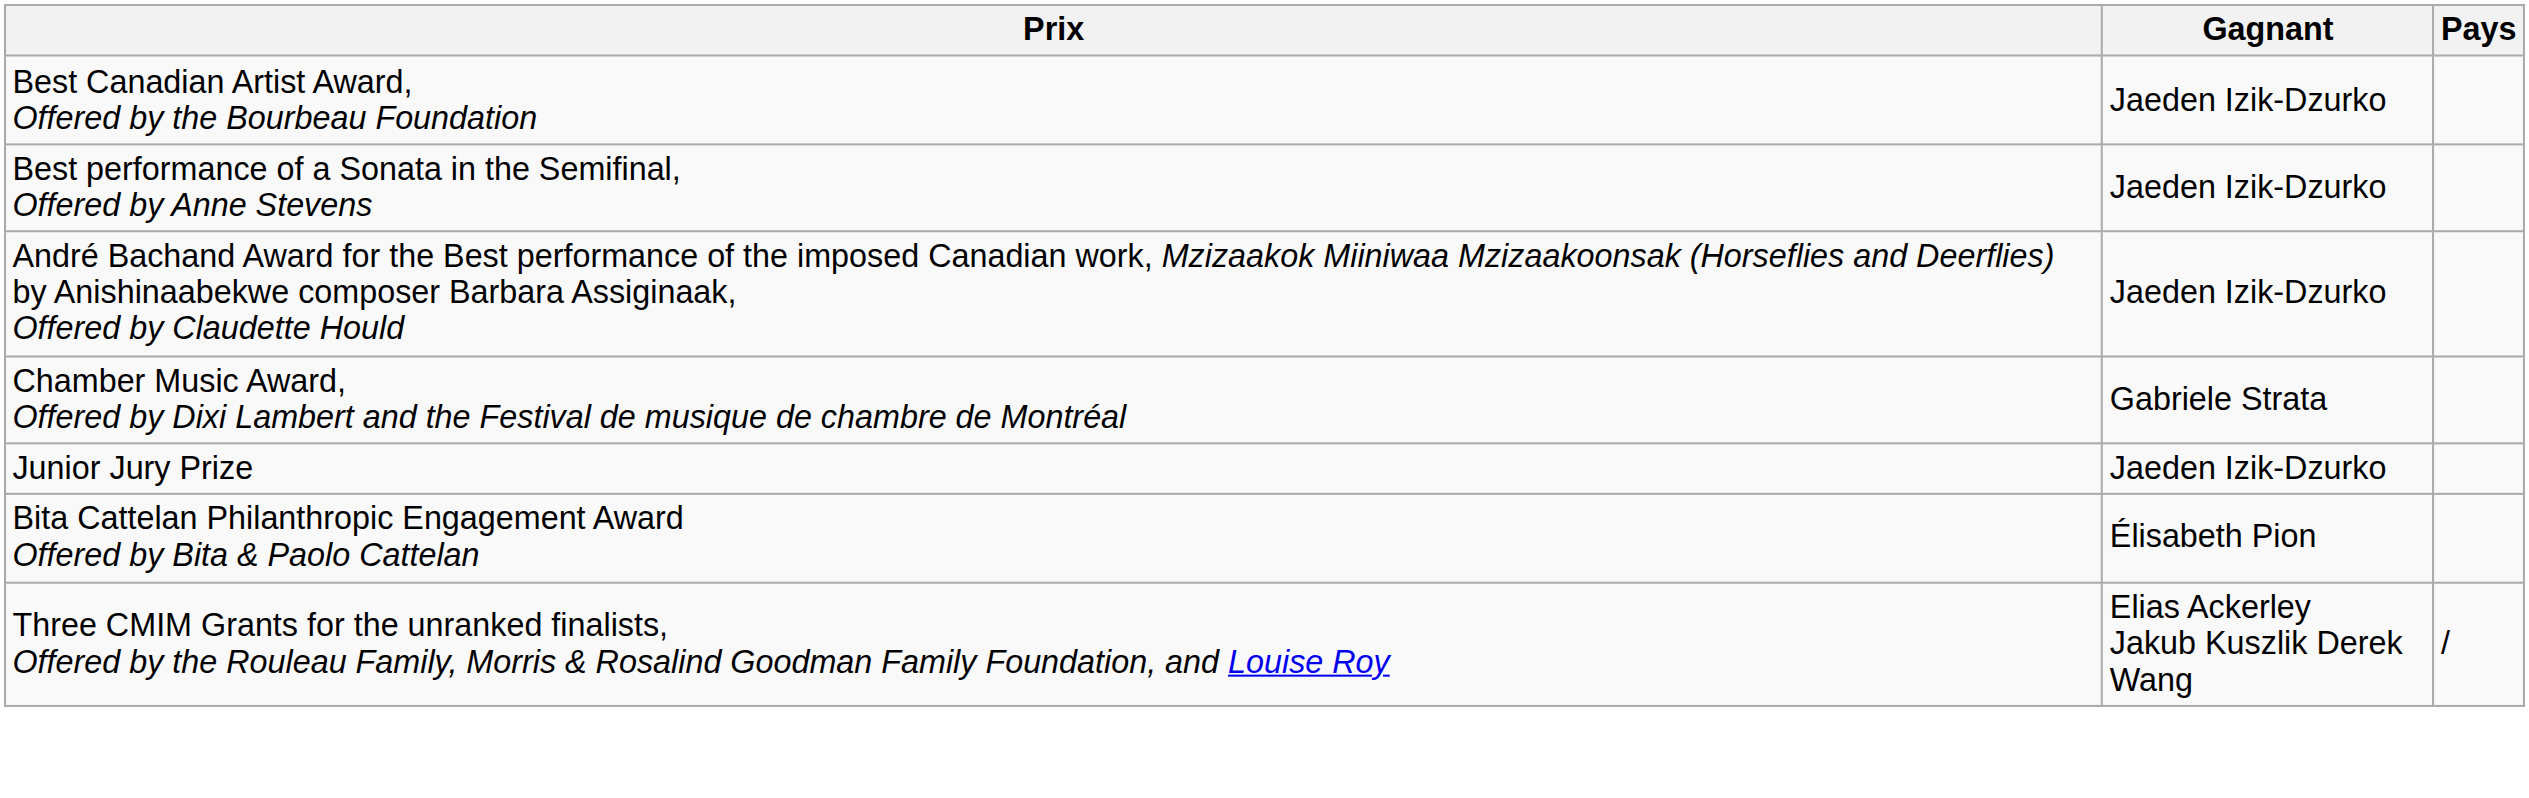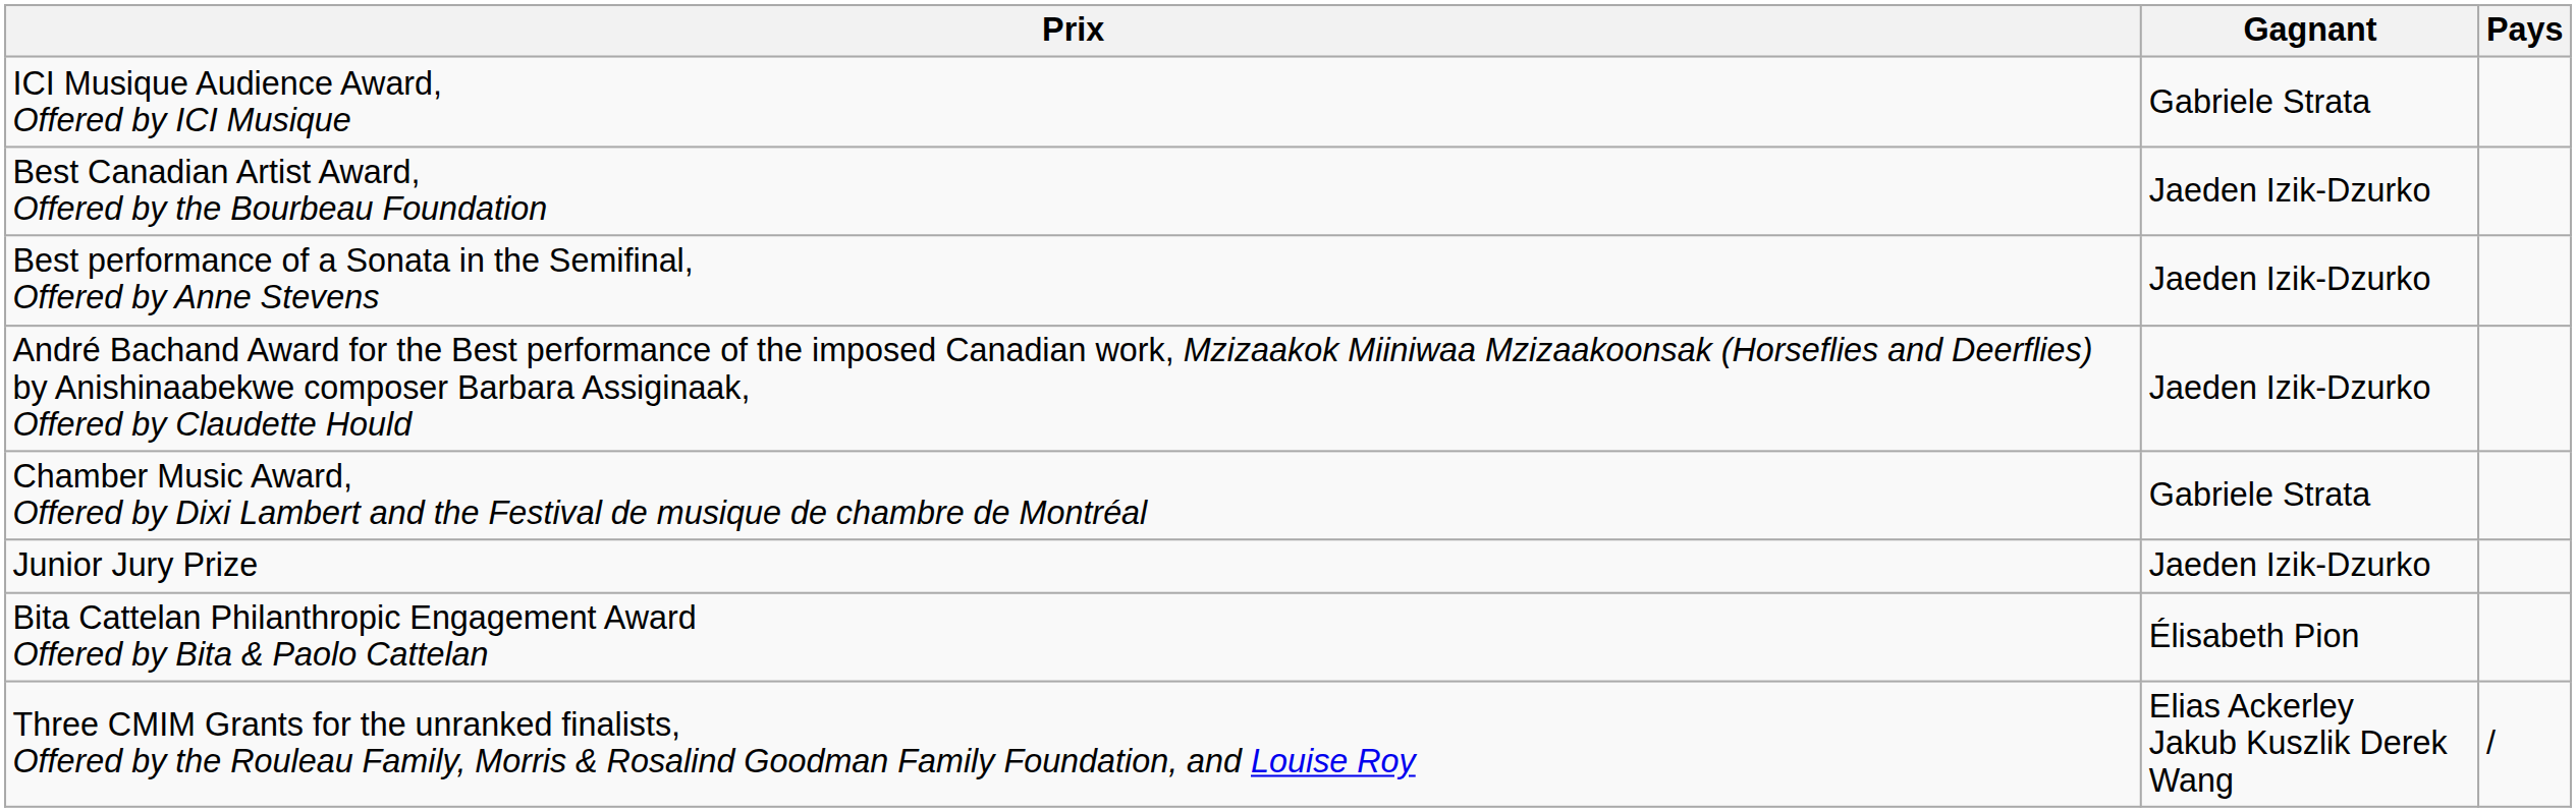 <table class="wikitable">
 <tr>
 <th>Prix</th>
 <th>Gagnant</th>
 <th>Pays</th>
+</tr>
+<tr>
+<td>ICI Musique Audience Award,<br><em>Offered by ICI Musique</em></td>
+<td>Gabriele Strata</td>
+<td></td>
 </tr>
 <tr>
 <td>Best Canadian Artist Award,<br><em>Offered by the Bourbeau Foundation</em></td>
 <td>Jaeden Izik-Dzurko</td>
 <td></td>
 </tr>
 <tr>
 <td>Best performance of a Sonata in the Semifinal,<br><em>Offered by Anne Stevens</em></td>
 <td>Jaeden Izik-Dzurko</td>
 <td></td>
 </tr>
 <tr>
 <td>André Bachand Award for the Best performance of the imposed Canadian work, <em>Mzizaakok Miiniwaa Mzizaakoonsak (Horseflies and Deerflies)</em> by Anishinaabekwe composer Barbara Assiginaak,<br><em>Offered by Claudette Hould</em></td>
 <td>Jaeden Izik-Dzurko</td>
 <td></td>
 </tr>
 <tr>
 <td>Chamber Music Award,<br><em>Offered by Dixi Lambert and the Festival de musique de chambre de Montréal</em></td>
 <td>Gabriele Strata</td>
 <td></td>
 </tr>
 <tr>
 <td>Junior Jury Prize</td>
 <td>Jaeden Izik-Dzurko</td>
 <td></td>
 </tr>
 <tr>
 <td>Bita Cattelan Philanthropic Engagement Award<br><em>Offered by Bita & Paolo Cattelan</em></td>
 <td>Élisabeth Pion</td>
 <td></td>
 </tr>
 <tr>
 <td>Three CMIM Grants for the unranked finalists,<br><em>Offered by the Rouleau Family, Morris & Rosalind Goodman Family Foundation, and <a href='#'>Louise Roy</a></em></td>
 <td>Elias Ackerley<br>Jakub Kuszlik Derek Wang</td>
 <td> / </td>
 </tr>
 </table>
